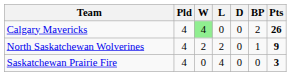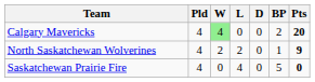 <table class="wikitable" style="text-align: center;">
 <tr>
 <th width="250">Team</th>
 <th width="20">Pld</th>
 <th width="20">W</th>
 <th width="20">L</th>
 <th width="20">D</th>
 <th width="20">BP</th>
 <th width="20">Pts</th>
 </tr>
 <tr>
 <td align=left><a href='#'>Calgary Mavericks</a></td>
 <td>4</td>
 <td style="background: lightgreen;">4</td>
 <td>0</td>
 <td>0</td>
 <td>2</td>
-<td><strong>26</strong></td>
+<td><strong>20</strong></td>
 </tr>
 <tr>
 <td align=left><a href='#'>North Saskatchewan Wolverines</a></td>
 <td>4</td>
 <td>2</td>
 <td>2</td>
 <td>0</td>
 <td>1</td>
 <td><strong>9</strong></td>
 </tr>
 <tr>
 <td align=left><a href='#'>Saskatchewan Prairie Fire</a></td>
 <td>4</td>
 <td>0</td>
 <td>4</td>
 <td>0</td>
-<td>0</td>
-<td><strong>3</strong></td>
+<td>5</td>
+<td><strong>0</strong></td>
 </tr>
 </table>
